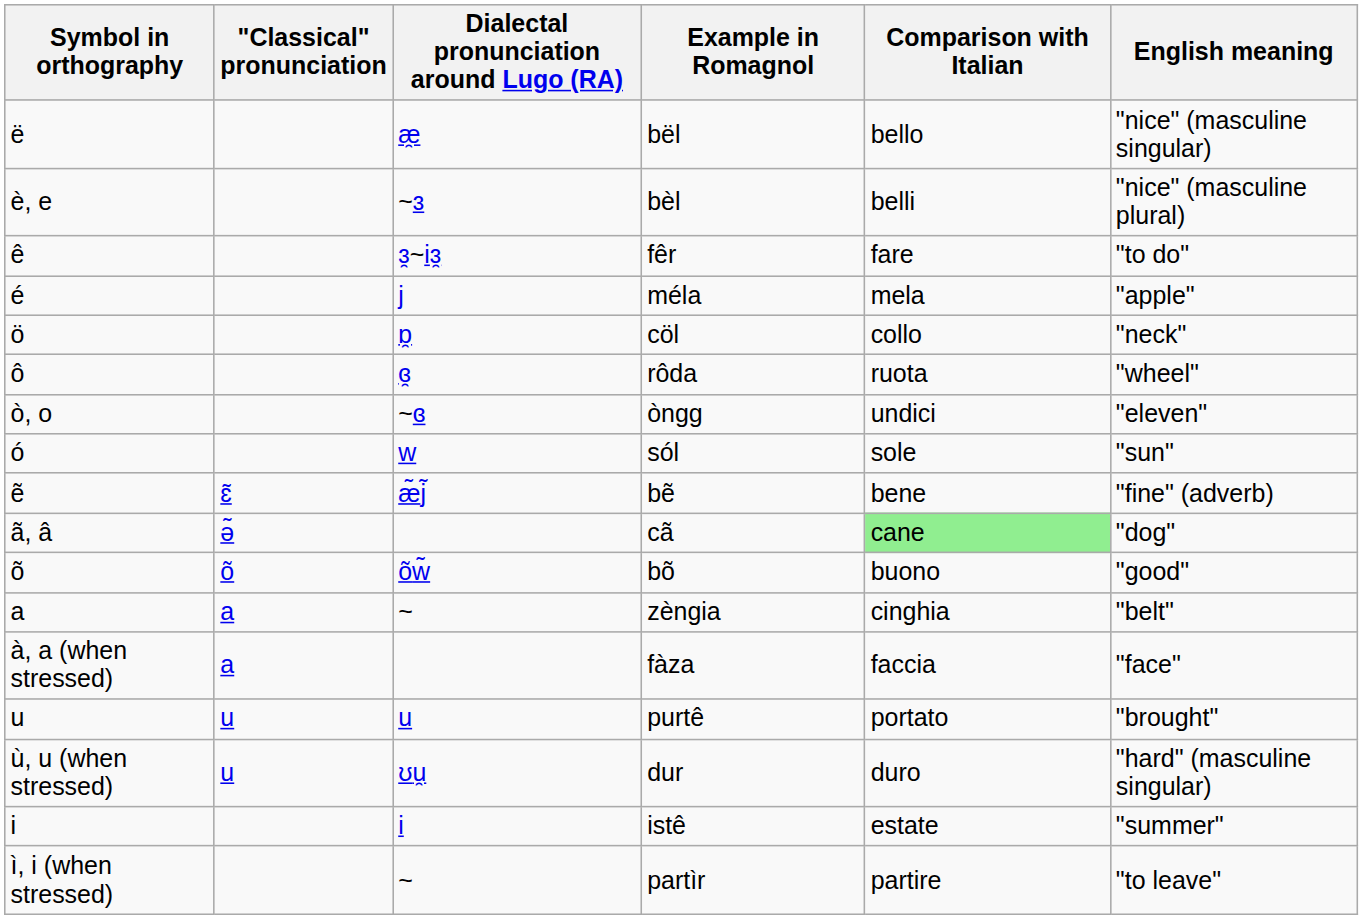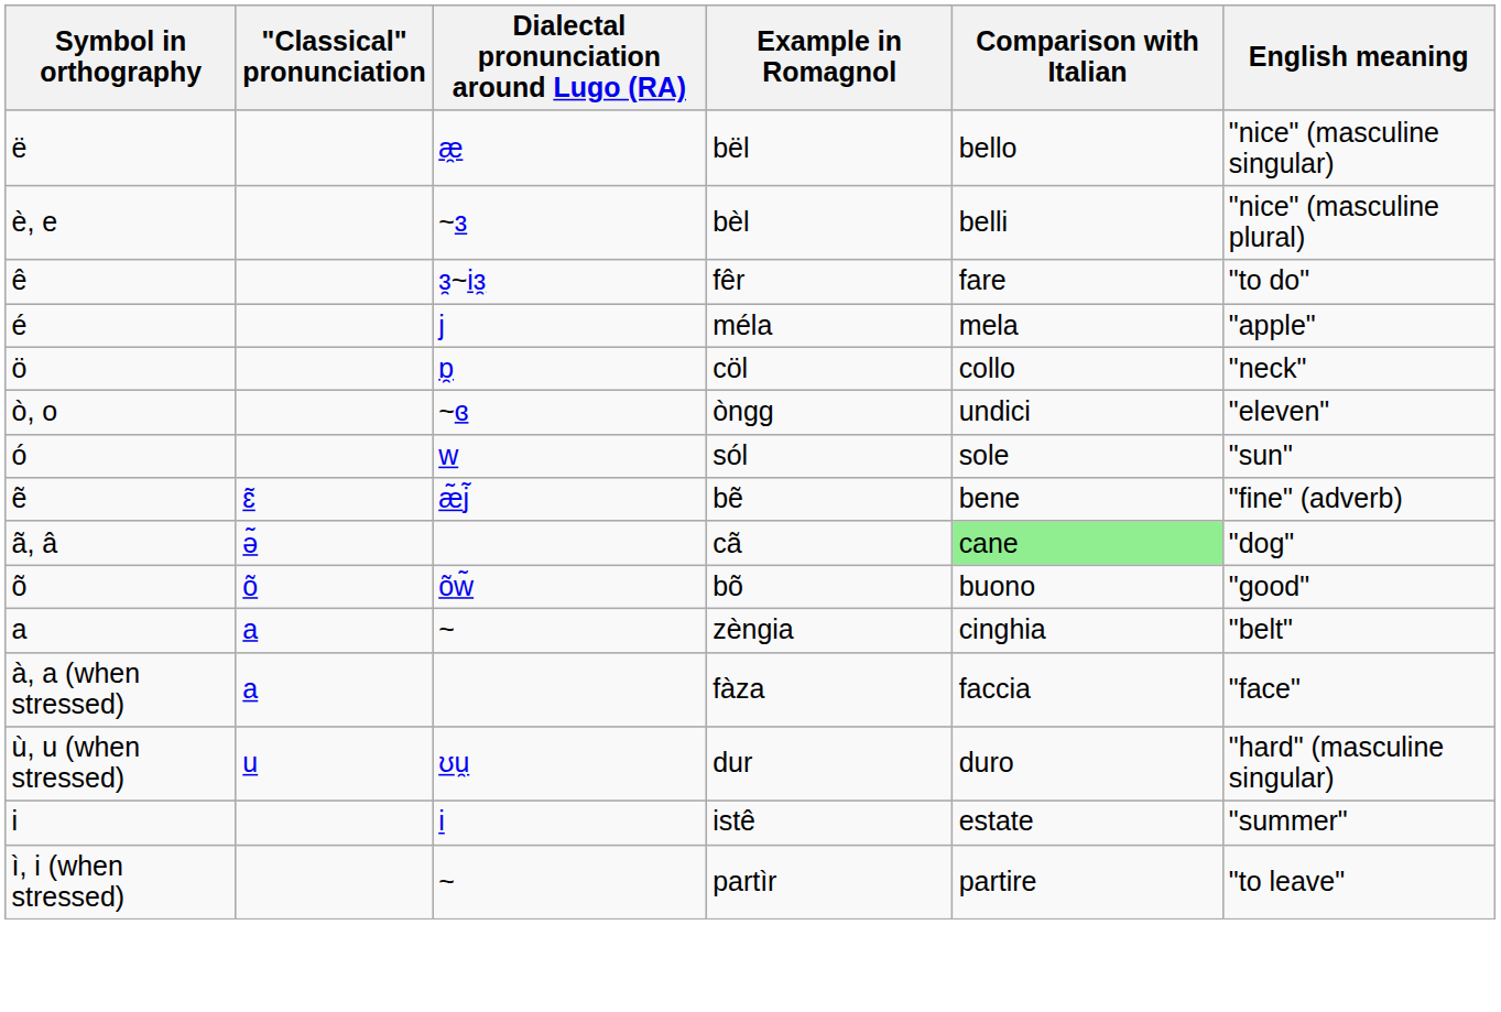 <table class="wikitable">
 <tr>
 <th>Symbol in<br>orthography</th>
 <th>"Classical"<br>pronunciation</th>
 <th>Dialectal pronunciation<br>around <a href='#'>Lugo (RA)</a></th>
 <th>Example in Romagnol</th>
 <th>Comparison with Italian</th>
 <th>English meaning</th>
 </tr>
 <tr>
 <td>ë</td>
 <td></td>
 <td><a href='#'>æ̯</a></td>
 <td>bël</td>
 <td>bello</td>
 <td>"nice" (masculine singular)</td>
 </tr>
 <tr>
 <td>è, e</td>
 <td></td>
 <td>~<a href='#'>ɜ</a></td>
 <td>bèl</td>
 <td>belli</td>
 <td>"nice" (masculine plural)</td>
 </tr>
 <tr>
 <td>ê</td>
 <td></td>
 <td><a href='#'>ɜ̯</a>~<a href='#'>i</a><a href='#'>ɜ̯</a></td>
 <td>fêr</td>
 <td>fare</td>
 <td>"to do"</td>
 </tr>
 <tr>
 <td>é</td>
 <td></td>
 <td><a href='#'>j</a></td>
 <td>méla</td>
 <td>mela</td>
 <td>"apple"</td>
 </tr>
 <tr>
 <td>ö</td>
 <td></td>
 <td><a href='#'>ɒ̯</a></td>
 <td>cöl</td>
 <td>collo</td>
 <td>"neck"</td>
-</tr>
-<tr>
-<td>ô</td>
-<td></td>
-<td><a href='#'>ɞ̯</a></td>
-<td>rôda</td>
-<td>ruota</td>
-<td>"wheel"</td>
 </tr>
 <tr>
 <td>ò, o</td>
 <td></td>
 <td>~<a href='#'>ɞ</a></td>
 <td>òngg</td>
 <td>undici</td>
 <td>"eleven"</td>
 </tr>
 <tr>
 <td>ó</td>
 <td></td>
 <td><a href='#'>w</a></td>
 <td>sól</td>
 <td>sole</td>
 <td>"sun"</td>
 </tr>
 <tr>
 <td>ẽ</td>
 <td><a href='#'>ɛ̃</a></td>
 <td><a href='#'>æ̃</a><a href='#'>j̃</a></td>
 <td>bẽ</td>
 <td>bene</td>
 <td>"fine" (adverb)</td>
 </tr>
 <tr>
 <td>ã, â</td>
 <td><a href='#'>ə̃</a></td>
 <td></td>
 <td>cã</td>
 <td style="background: lightgreen;">cane</td>
 <td>"dog"</td>
 </tr>
 <tr>
 <td>õ</td>
 <td><a href='#'>õ</a></td>
 <td><a href='#'>õ</a><a href='#'>w̃</a></td>
 <td>bõ</td>
 <td>buono</td>
 <td>"good"</td>
 </tr>
 <tr>
 <td>a</td>
 <td><a href='#'>a</a></td>
 <td>~</td>
 <td>zèngia</td>
 <td>cinghia</td>
 <td>"belt"</td>
 </tr>
 <tr>
 <td>à, a (when stressed)</td>
 <td><a href='#'>a</a></td>
 <td></td>
 <td>fàza</td>
 <td>faccia</td>
 <td>"face"</td>
 </tr>
 <tr>
-<td>u</td>
-<td><a href='#'>u</a></td>
-<td><a href='#'>u</a></td>
-<td>purtê</td>
-<td>portato</td>
-<td>"brought"</td>
-</tr>
-<tr>
 <td>ù, u (when stressed)</td>
 <td><a href='#'>u</a></td>
 <td><a href='#'>ʊ</a><a href='#'>u̯</a></td>
 <td>dur</td>
 <td>duro</td>
 <td>"hard" (masculine singular)</td>
 </tr>
 <tr>
 <td>i</td>
 <td></td>
 <td><a href='#'>i</a></td>
 <td>istê</td>
 <td>estate</td>
 <td>"summer"</td>
 </tr>
 <tr>
 <td>ì, i (when stressed)</td>
 <td></td>
 <td>~</td>
 <td>partìr</td>
 <td>partire</td>
 <td>"to leave"</td>
 </tr>
 </table>
